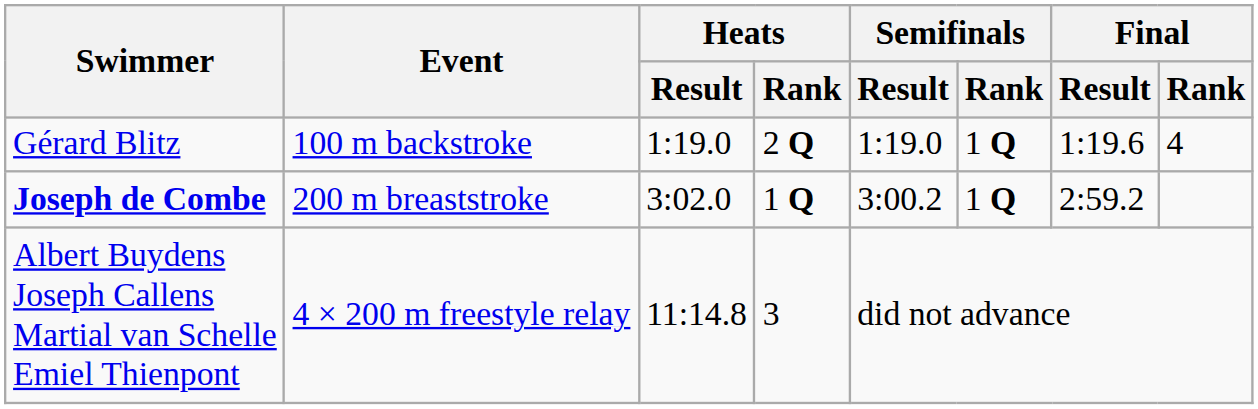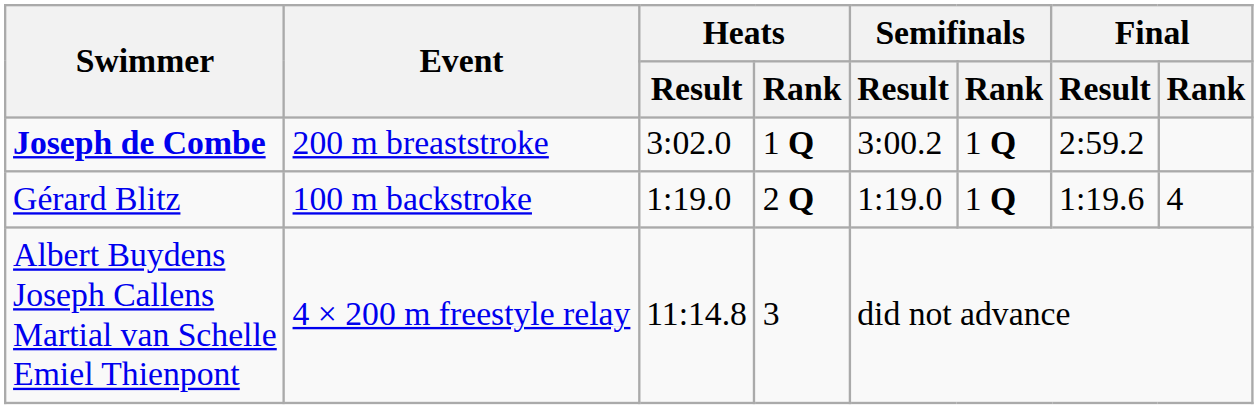 <table class=wikitable style="font-size:90%" style="text-align:center">
 <tr>
 <th rowspan=2>Swimmer</th>
 <th rowspan=2>Event</th>
 <th colspan=2>Heats</th>
 <th colspan=2>Semifinals</th>
 <th colspan=2>Final</th>
 </tr>
 <tr>
 <th>Result</th>
 <th>Rank</th>
 <th>Result</th>
 <th>Rank</th>
 <th>Result</th>
 <th>Rank</th>
 </tr>
 <tr>
+<td align=left><strong><a href='#'>Joseph de Combe</a></strong></td>
+<td align=left><a href='#'>200 m breaststroke</a></td>
+<td>3:02.0</td>
+<td>1 <strong>Q</strong></td>
+<td>3:00.2</td>
+<td>1 <strong>Q</strong></td>
+<td>2:59.2</td>
+<td></td>
+</tr>
+<tr>
 <td align=left><a href='#'>Gérard Blitz</a></td>
 <td align=left><a href='#'>100 m backstroke</a></td>
 <td>1:19.0</td>
 <td>2 <strong>Q</strong></td>
 <td>1:19.0</td>
 <td>1 <strong>Q</strong></td>
 <td>1:19.6</td>
 <td>4</td>
 </tr>
 <tr>
-<td align=left><strong><a href='#'>Joseph de Combe</a></strong></td>
-<td align=left><a href='#'>200 m breaststroke</a></td>
-<td>3:02.0</td>
-<td>1 <strong>Q</strong></td>
-<td>3:00.2</td>
-<td>1 <strong>Q</strong></td>
-<td>2:59.2</td>
-<td></td>
-</tr>
-<tr>
 <td align=left><a href='#'>Albert Buydens</a> <br> <a href='#'>Joseph Callens</a> <br> <a href='#'>Martial van Schelle</a> <br> <a href='#'>Emiel Thienpont</a></td>
 <td align=left><a href='#'>4 × 200 m freestyle relay</a></td>
 <td>11:14.8</td>
 <td>3</td>
 <td colspan=4>did not advance</td>
 </tr>
 </table>
